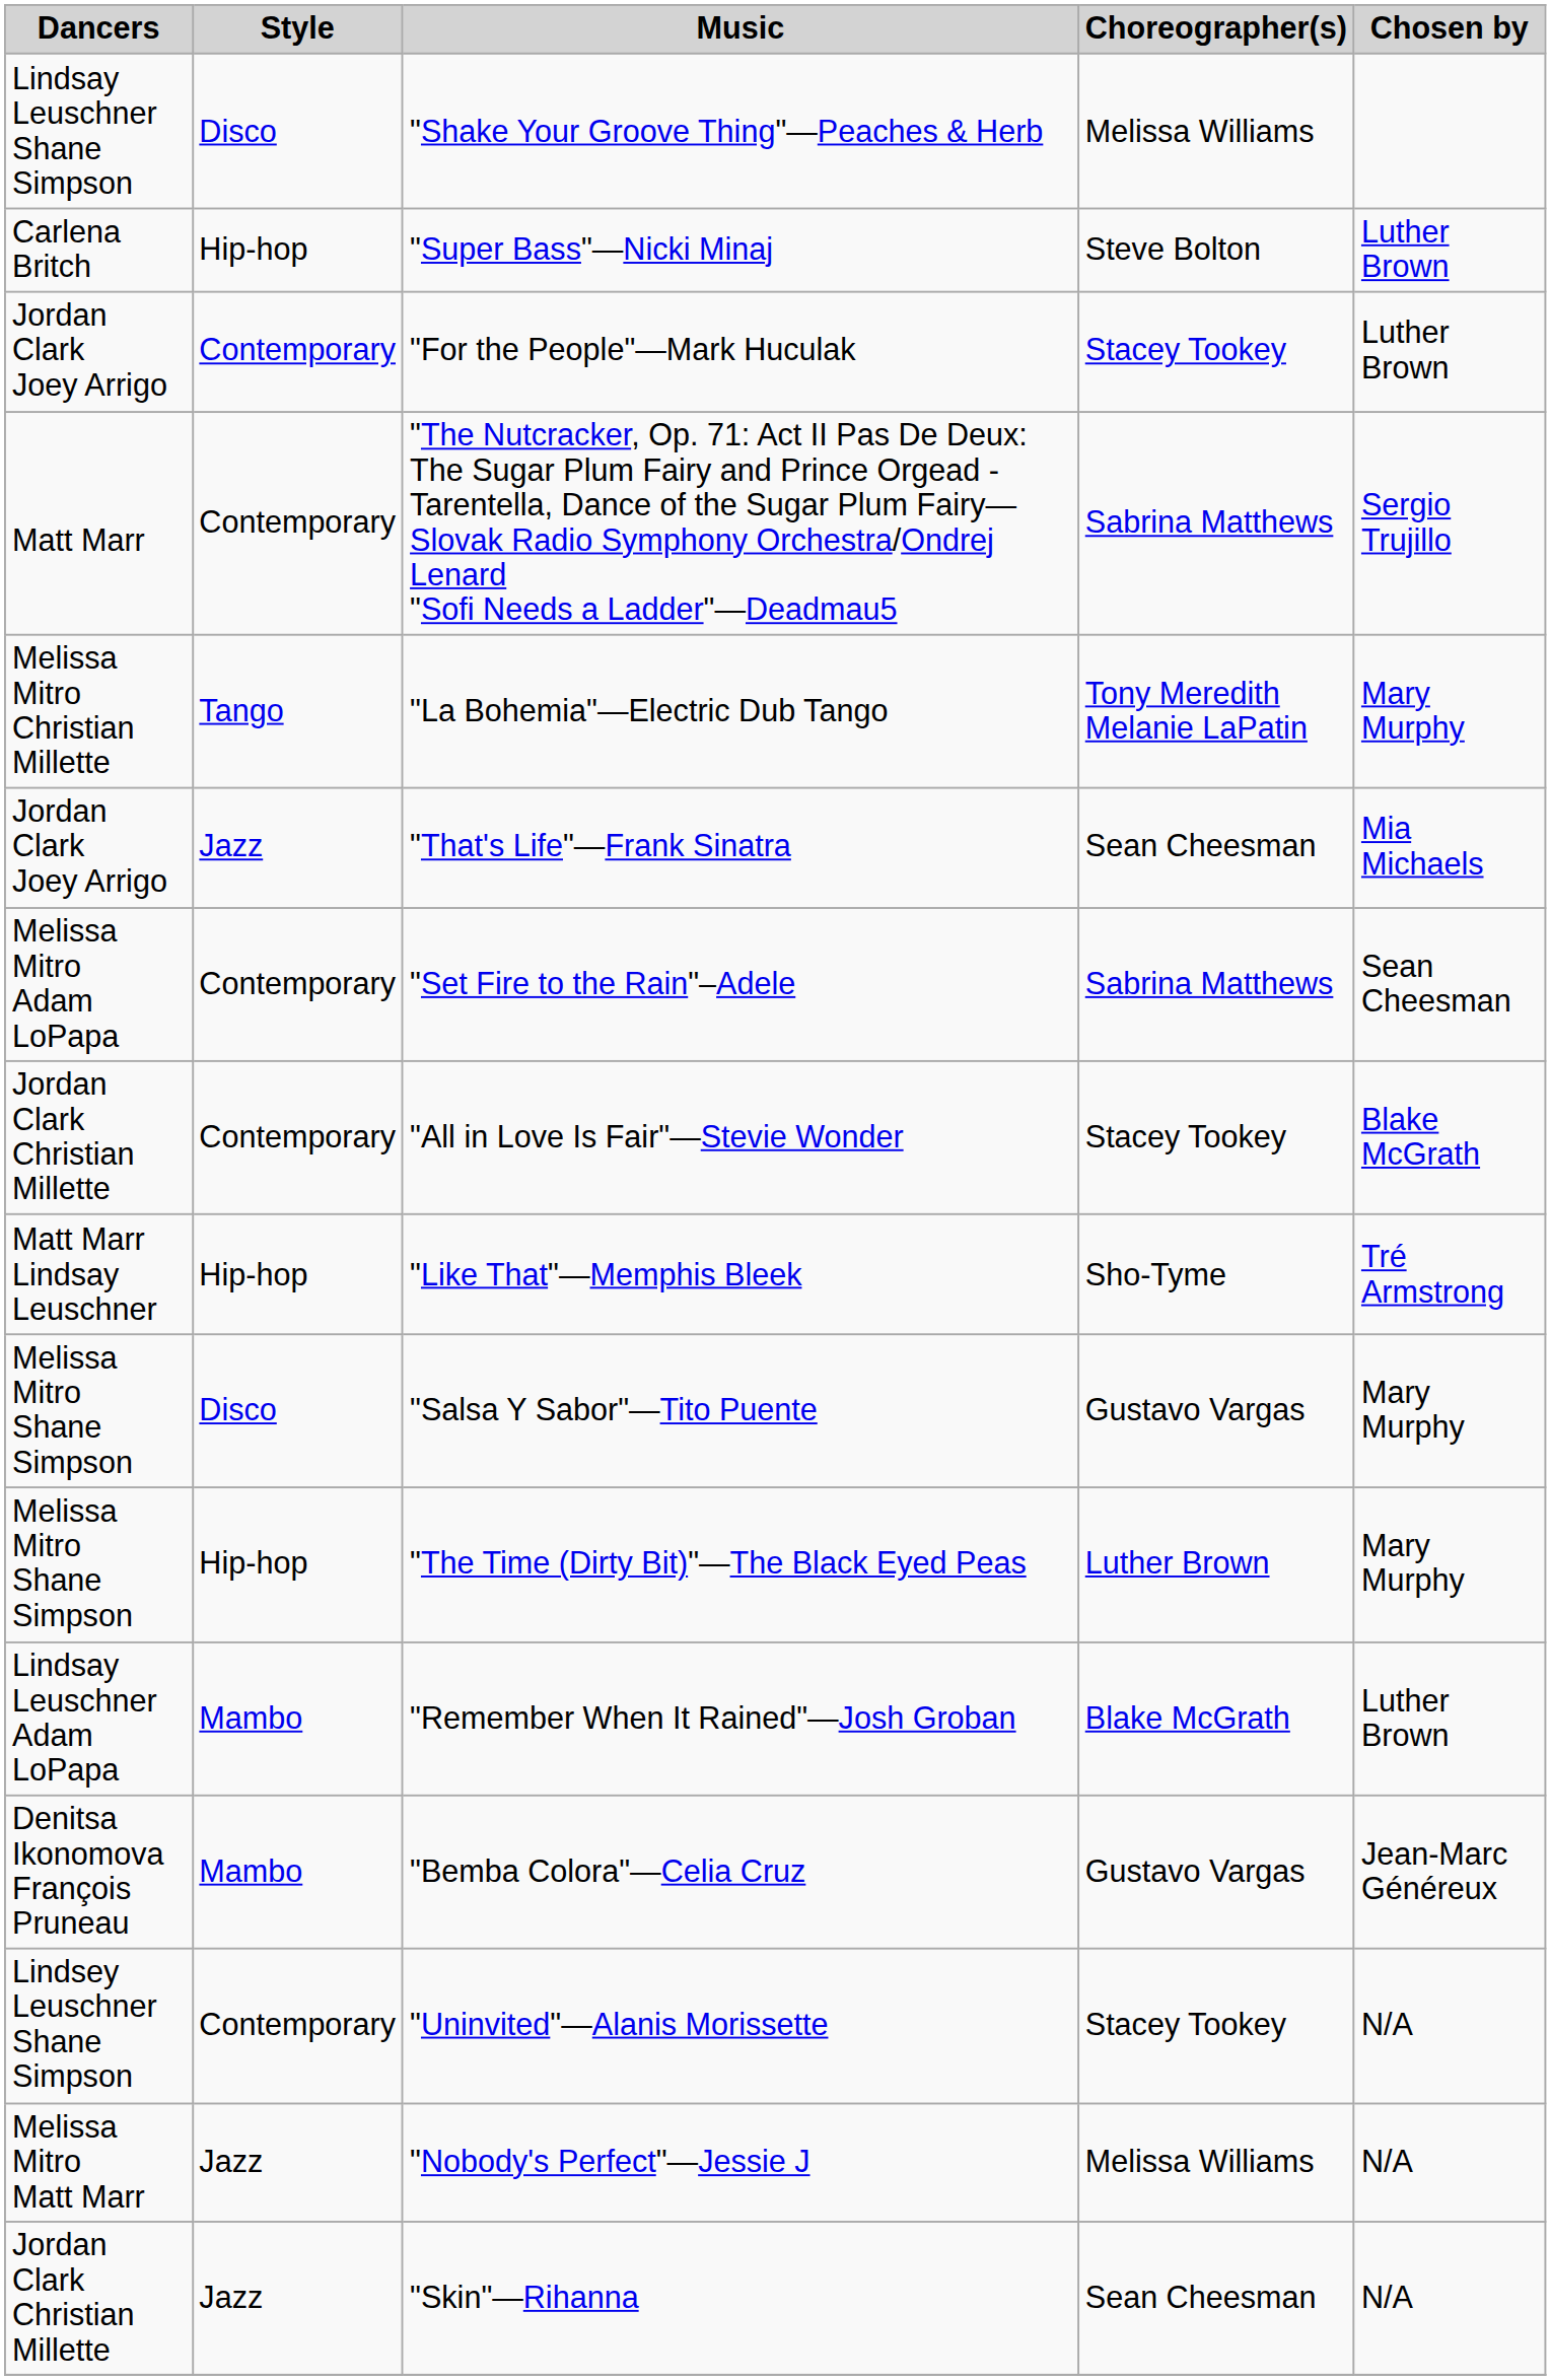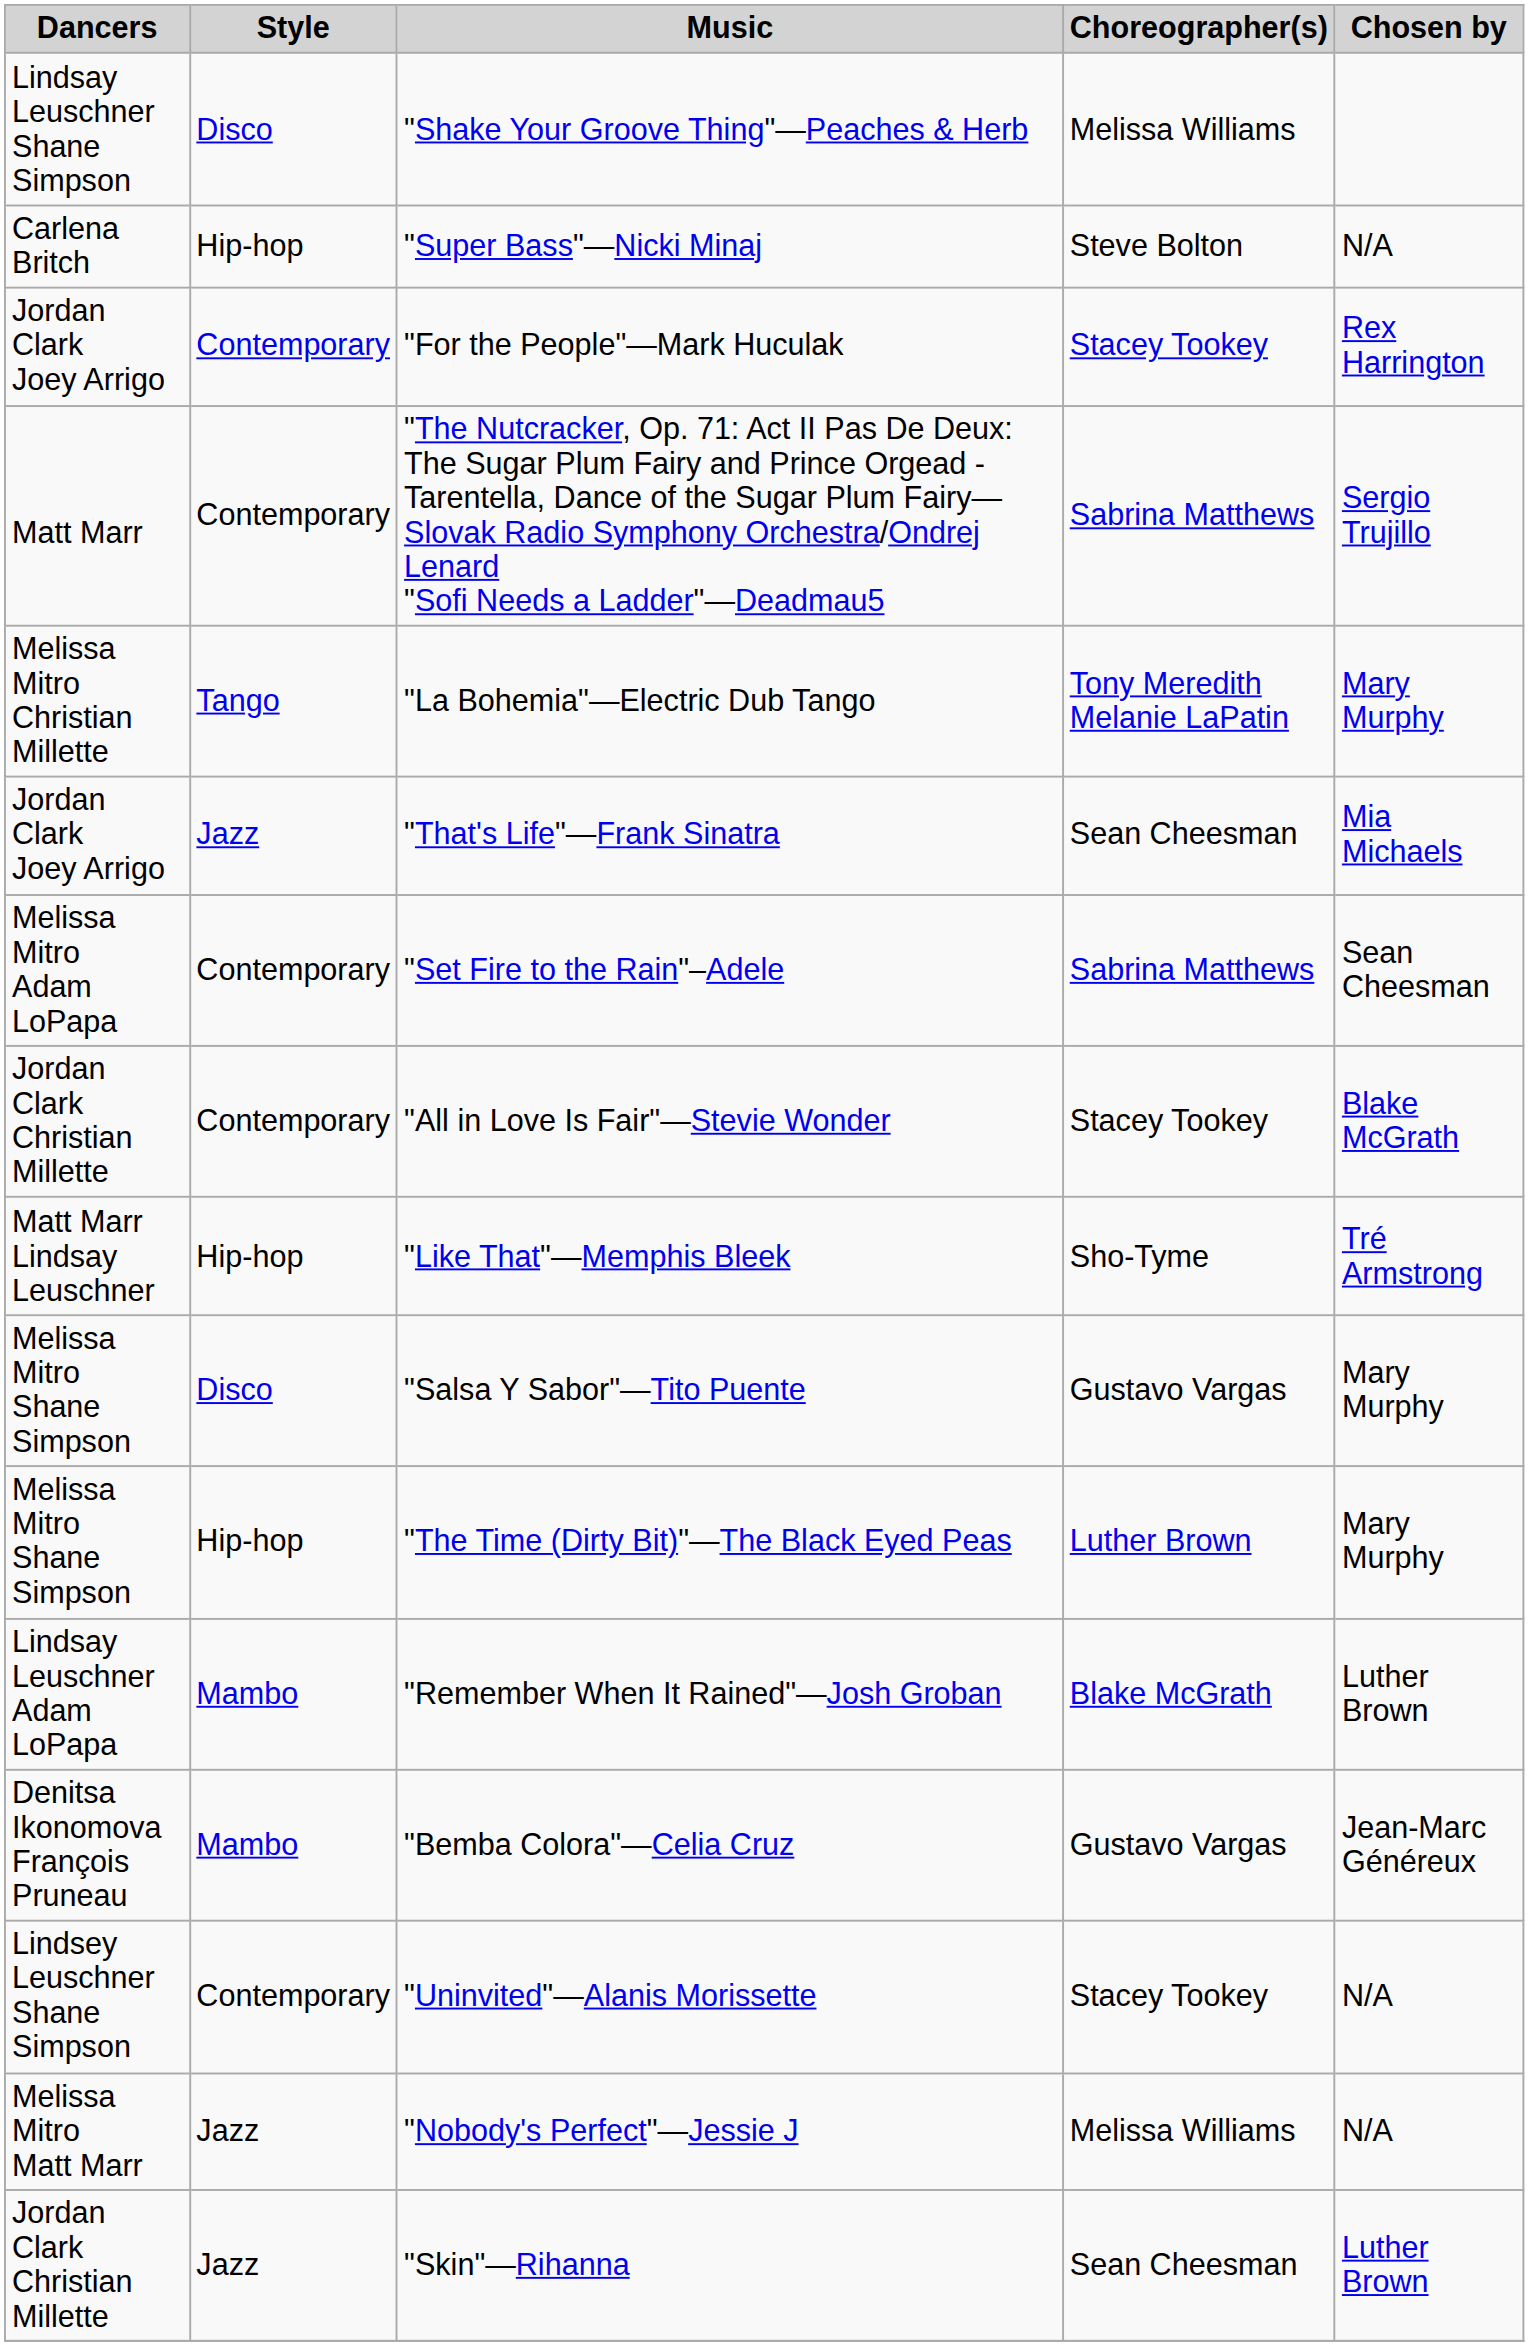 <table class="wikitable" width="90%">
 <tr bgcolor="lightgrey">
 <td align="center"><strong>Dancers</strong></td>
 <td align="center"><strong>Style</strong></td>
 <td align="center"><strong>Music</strong></td>
 <td align="center"><strong>Choreographer(s)</strong></td>
 <td align="center"><strong>Chosen by</strong></td>
 </tr>
 <tr>
 <td>Lindsay Leuschner<br>Shane Simpson</td>
 <td><a href='#'>Disco</a></td>
 <td>"<a href='#'>Shake Your Groove Thing</a>"—<a href='#'>Peaches & Herb</a></td>
 <td>Melissa Williams</td>
 <td></td>
 </tr>
 <tr>
 <td>Carlena Britch<br></td>
 <td>Hip-hop</td>
 <td>"<a href='#'>Super Bass</a>"—<a href='#'>Nicki Minaj</a></td>
 <td>Steve Bolton</td>
-<td><a href='#'>Luther Brown</a></td>
+<td>N/A</td>
 </tr>
 <tr>
 <td>Jordan Clark<br>Joey Arrigo</td>
 <td><a href='#'>Contemporary</a></td>
 <td>"For the People"—Mark Huculak</td>
 <td><a href='#'>Stacey Tookey</a></td>
-<td>Luther Brown</td>
+<td><a href='#'>Rex Harrington</a></td>
 </tr>
 <tr>
 <td><br>Matt Marr</td>
 <td>Contemporary</td>
 <td>"<a href='#'>The Nutcracker</a>, Op. 71: Act II Pas De Deux: The Sugar Plum Fairy and Prince Orgead - Tarentella, Dance of the Sugar Plum Fairy—<a href='#'>Slovak Radio Symphony Orchestra</a>/<a href='#'>Ondrej Lenard</a><br>"<a href='#'>Sofi Needs a Ladder</a>"—<a href='#'>Deadmau5</a></td>
 <td><a href='#'>Sabrina Matthews</a></td>
 <td><a href='#'>Sergio Trujillo</a></td>
 </tr>
 <tr>
 <td>Melissa Mitro<br>Christian Millette</td>
 <td><a href='#'>Tango</a></td>
 <td>"La Bohemia"—Electric Dub Tango</td>
 <td><a href='#'>Tony Meredith</a><br><a href='#'>Melanie LaPatin</a></td>
 <td><a href='#'>Mary Murphy</a></td>
 </tr>
 <tr>
 <td>Jordan Clark<br>Joey Arrigo</td>
 <td><a href='#'>Jazz</a></td>
 <td>"<a href='#'>That's Life</a>"—<a href='#'>Frank Sinatra</a></td>
 <td>Sean Cheesman</td>
 <td><a href='#'>Mia Michaels</a></td>
 </tr>
 <tr>
 <td>Melissa Mitro<br>Adam LoPapa</td>
 <td>Contemporary</td>
 <td>"<a href='#'>Set Fire to the Rain</a>"–<a href='#'>Adele</a></td>
 <td><a href='#'>Sabrina Matthews</a></td>
 <td>Sean Cheesman</td>
 </tr>
 <tr>
 <td>Jordan Clark<br>Christian Millette</td>
 <td>Contemporary</td>
 <td>"All in Love Is Fair"—<a href='#'>Stevie Wonder</a></td>
 <td>Stacey Tookey</td>
 <td><a href='#'>Blake McGrath</a></td>
 </tr>
 <tr>
 <td>Matt Marr<br>Lindsay Leuschner</td>
 <td>Hip-hop</td>
 <td>"<a href='#'>Like That</a>"—<a href='#'>Memphis Bleek</a></td>
 <td>Sho-Tyme</td>
 <td><a href='#'>Tré Armstrong</a></td>
 </tr>
 <tr>
 <td>Melissa Mitro<br>Shane Simpson</td>
 <td><a href='#'>Disco</a></td>
 <td>"Salsa Y Sabor"—<a href='#'>Tito Puente</a></td>
 <td>Gustavo Vargas</td>
 <td>Mary Murphy</td>
 </tr>
 <tr>
 <td>Melissa Mitro<br>Shane Simpson</td>
 <td>Hip-hop</td>
 <td>"<a href='#'>The Time (Dirty Bit)</a>"—<a href='#'>The Black Eyed Peas</a></td>
 <td><a href='#'>Luther Brown</a></td>
 <td>Mary Murphy</td>
 </tr>
 <tr>
 <td>Lindsay Leuschner<br>Adam LoPapa</td>
 <td><a href='#'>Mambo</a></td>
 <td>"Remember When It Rained"—<a href='#'>Josh Groban</a></td>
 <td><a href='#'>Blake McGrath</a></td>
 <td>Luther Brown</td>
 </tr>
 <tr>
 <td>Denitsa Ikonomova<br>François Pruneau</td>
 <td><a href='#'>Mambo</a></td>
 <td>"Bemba Colora"—<a href='#'>Celia Cruz</a></td>
 <td>Gustavo Vargas</td>
 <td>Jean-Marc Généreux</td>
 </tr>
 <tr>
 <td>Lindsey Leuschner<br>Shane Simpson</td>
 <td>Contemporary</td>
 <td>"<a href='#'>Uninvited</a>"—<a href='#'>Alanis Morissette</a></td>
 <td>Stacey Tookey</td>
 <td>N/A</td>
 </tr>
 <tr>
 <td>Melissa Mitro<br>Matt Marr</td>
 <td>Jazz</td>
 <td>"<a href='#'>Nobody's Perfect</a>"—<a href='#'>Jessie J</a></td>
 <td>Melissa Williams</td>
 <td>N/A</td>
 </tr>
 <tr>
 <td>Jordan Clark<br>Christian Millette</td>
 <td>Jazz</td>
 <td>"Skin"—<a href='#'>Rihanna</a></td>
 <td>Sean Cheesman</td>
-<td>N/A</td>
+<td><a href='#'>Luther Brown</a></td>
 </tr>
 <tr>
 </tr>
 </table>
